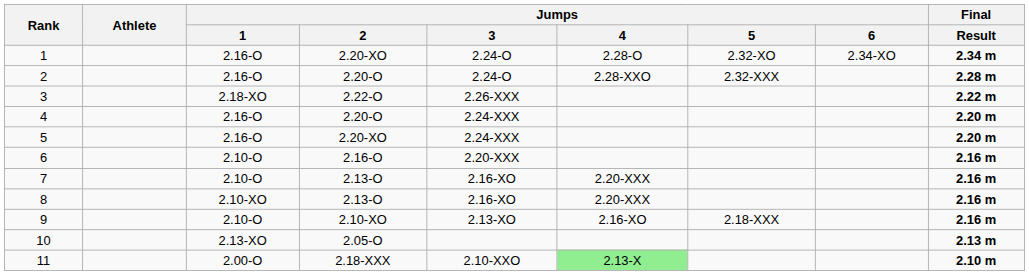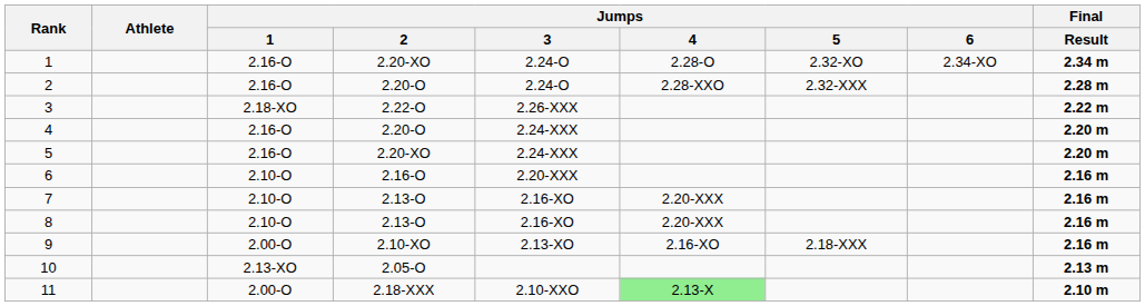 <table class="wikitable" style=" text-align:center; font-size:95%;" width="95%">
 <tr>
 <th rowspan="2">Rank</th>
 <th rowspan="2">Athlete</th>
 <th colspan="6">Jumps</th>
 <th>Final</th>
 </tr>
 <tr>
 <th>1</th>
 <th>2</th>
 <th>3</th>
 <th>4</th>
 <th>5</th>
 <th>6</th>
 <th>Result</th>
 </tr>
 <tr>
 <td>1</td>
 <td align=left></td>
 <td>2.16-O</td>
 <td>2.20-XO</td>
 <td>2.24-O</td>
 <td>2.28-O</td>
 <td>2.32-XO</td>
 <td>2.34-XO</td>
 <td><strong>2.34 m </strong></td>
 </tr>
 <tr>
 <td>2</td>
 <td align=left></td>
 <td>2.16-O</td>
 <td>2.20-O</td>
 <td>2.24-O</td>
 <td>2.28-XXO</td>
 <td>2.32-XXX</td>
 <td></td>
 <td><strong>2.28 m</strong></td>
 </tr>
 <tr>
 <td>3</td>
 <td align=left></td>
 <td>2.18-XO</td>
 <td>2.22-O</td>
 <td>2.26-XXX</td>
 <td></td>
 <td></td>
 <td></td>
 <td><strong>2.22 m    </strong></td>
 </tr>
 <tr>
 <td>4</td>
 <td align=left></td>
 <td>2.16-O</td>
 <td>2.20-O</td>
 <td>2.24-XXX</td>
 <td></td>
 <td></td>
 <td></td>
 <td><strong>2.20 m  </strong></td>
 </tr>
 <tr>
 <td>5</td>
 <td align=left></td>
 <td>2.16-O</td>
 <td>2.20-XO</td>
 <td>2.24-XXX</td>
 <td></td>
 <td></td>
 <td></td>
 <td><strong>2.20 m  </strong></td>
 </tr>
 <tr>
 <td>6</td>
 <td align=left></td>
 <td>2.10-O</td>
 <td>2.16-O</td>
 <td>2.20-XXX</td>
 <td></td>
 <td></td>
 <td></td>
 <td><strong>2.16 m  </strong></td>
 </tr>
 <tr>
 <td>7</td>
 <td align=left></td>
 <td>2.10-O</td>
 <td>2.13-O</td>
 <td>2.16-XO</td>
 <td>2.20-XXX</td>
 <td></td>
 <td></td>
 <td><strong>2.16 m </strong></td>
 </tr>
 <tr>
 <td>8</td>
 <td align=left></td>
-<td>2.10-XO</td>
+<td>2.10-O</td>
 <td>2.13-O</td>
 <td>2.16-XO</td>
 <td>2.20-XXX</td>
 <td></td>
 <td></td>
 <td><strong>2.16 m    </strong></td>
 </tr>
 <tr>
 <td>9</td>
 <td align=left></td>
-<td>2.10-O</td>
+<td>2.00-O</td>
 <td>2.10-XO</td>
 <td>2.13-XO</td>
 <td>2.16-XO</td>
 <td>2.18-XXX</td>
 <td></td>
 <td><strong>2.16 m    </strong></td>
 </tr>
 <tr>
 <td>10</td>
 <td align=left></td>
 <td>2.13-XO</td>
 <td>2.05-O</td>
 <td></td>
 <td></td>
 <td></td>
 <td></td>
 <td><strong>2.13 m</strong></td>
 </tr>
 <tr>
 <td>11</td>
 <td align=left></td>
 <td>2.00-O</td>
 <td>2.18-XXX</td>
 <td>2.10-XXO</td>
 <td style="background: lightgreen;">2.13-X</td>
 <td></td>
 <td></td>
 <td><strong>2.10 m    </strong></td>
 </tr>
 </table>
